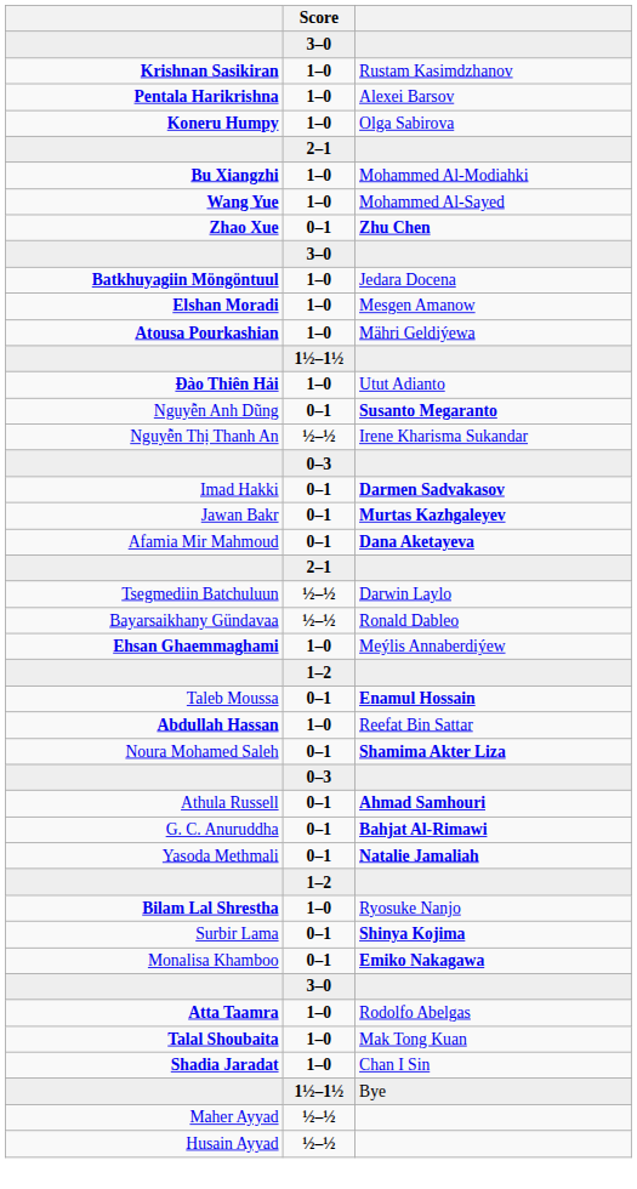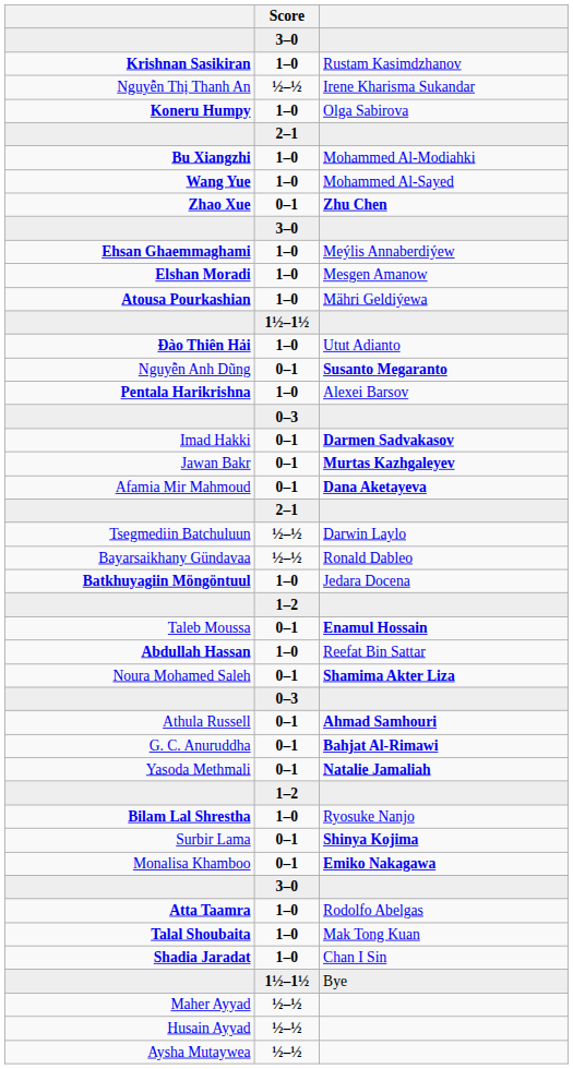 <table class="wikitable" style="text-align: center;">
 <tr>
 <th align="right" width="270"></th>
 <th width="65">Score</th>
 <th align="left" width="270"></th>
 </tr>
 <tr style="background:#eeeeee;">
 <td align=right><strong></strong></td>
 <td align=center><strong>3–0</strong></td>
 <td align=left></td>
 </tr>
 <tr>
 <td align=right><strong><a href='#'>Krishnan Sasikiran</a></strong></td>
 <td align=center><strong>1–0</strong></td>
 <td align=left><a href='#'>Rustam Kasimdzhanov</a></td>
 </tr>
 <tr>
-<td align=right><strong><a href='#'>Pentala Harikrishna</a></strong></td>
-<td align=center><strong>1–0</strong></td>
-<td align=left><a href='#'>Alexei Barsov</a></td>
+<td align=right><a href='#'>Nguyễn Thị Thanh An</a></td>
+<td align=center><strong>½–½</strong></td>
+<td align=left><a href='#'>Irene Kharisma Sukandar</a></td>
 </tr>
 <tr>
 <td align=right><strong><a href='#'>Koneru Humpy</a></strong></td>
 <td align=center><strong>1–0</strong></td>
 <td align=left><a href='#'>Olga Sabirova</a></td>
 </tr>
 <tr style="background:#eeeeee;">
 <td align=right><strong></strong></td>
 <td align=center><strong>2–1</strong></td>
 <td align=left></td>
 </tr>
 <tr>
 <td align=right><strong><a href='#'>Bu Xiangzhi</a></strong></td>
 <td align=center><strong>1–0</strong></td>
 <td align=left><a href='#'>Mohammed Al-Modiahki</a></td>
 </tr>
 <tr>
 <td align=right><strong><a href='#'>Wang Yue</a></strong></td>
 <td align=center><strong>1–0</strong></td>
 <td align=left><a href='#'>Mohammed Al-Sayed</a></td>
 </tr>
 <tr>
 <td align=right><strong><a href='#'>Zhao Xue</a></strong></td>
 <td align=center><strong>0–1</strong></td>
 <td align=left><strong><a href='#'>Zhu Chen</a></strong></td>
 </tr>
 <tr style="background:#eeeeee;">
 <td align=right><strong></strong></td>
 <td align=center><strong>3–0</strong></td>
 <td align=left></td>
 </tr>
 <tr>
-<td align=right><strong><a href='#'>Batkhuyagiin Möngöntuul</a></strong></td>
+<td align=right><strong><a href='#'>Ehsan Ghaemmaghami</a></strong></td>
 <td align=center><strong>1–0</strong></td>
-<td align=left><a href='#'>Jedara Docena</a></td>
+<td align=left><a href='#'>Meýlis Annaberdiýew</a></td>
 </tr>
 <tr>
 <td align=right><strong><a href='#'>Elshan Moradi</a></strong></td>
 <td align=center><strong>1–0</strong></td>
 <td align=left><a href='#'>Mesgen Amanow</a></td>
 </tr>
 <tr>
 <td align=right><strong><a href='#'>Atousa Pourkashian</a></strong></td>
 <td align=center><strong>1–0</strong></td>
 <td align=left><a href='#'>Mähri Geldiýewa</a></td>
 </tr>
 <tr style="background:#eeeeee;">
 <td align=right></td>
 <td align=center><strong>1½–1½</strong></td>
 <td align=left></td>
 </tr>
 <tr>
 <td align=right><strong><a href='#'>Đào Thiên Hải</a></strong></td>
 <td align=center><strong>1–0</strong></td>
 <td align=left><a href='#'>Utut Adianto</a></td>
 </tr>
 <tr>
 <td align=right><a href='#'>Nguyễn Anh Dũng</a></td>
 <td align=center><strong>0–1</strong></td>
 <td align=left><strong><a href='#'>Susanto Megaranto</a></strong></td>
 </tr>
 <tr>
-<td align=right><a href='#'>Nguyễn Thị Thanh An</a></td>
-<td align=center><strong>½–½</strong></td>
-<td align=left><a href='#'>Irene Kharisma Sukandar</a></td>
+<td align=right><strong><a href='#'>Pentala Harikrishna</a></strong></td>
+<td align=center><strong>1–0</strong></td>
+<td align=left><a href='#'>Alexei Barsov</a></td>
 </tr>
 <tr style="background:#eeeeee;">
 <td align=right></td>
 <td align=center><strong>0–3</strong></td>
 <td align=left><strong></strong></td>
 </tr>
 <tr>
 <td align=right><a href='#'>Imad Hakki</a></td>
 <td align=center><strong>0–1</strong></td>
 <td align=left><strong><a href='#'>Darmen Sadvakasov</a></strong></td>
 </tr>
 <tr>
 <td align=right><a href='#'>Jawan Bakr</a></td>
 <td align=center><strong>0–1</strong></td>
 <td align=left><strong><a href='#'>Murtas Kazhgaleyev</a></strong></td>
 </tr>
 <tr>
 <td align=right><a href='#'>Afamia Mir Mahmoud</a></td>
 <td align=center><strong>0–1</strong></td>
 <td align=left><strong><a href='#'>Dana Aketayeva</a></strong></td>
 </tr>
 <tr style="background:#eeeeee;">
 <td align=right><strong></strong></td>
 <td align=center><strong>2–1</strong></td>
 <td align=left></td>
 </tr>
 <tr>
 <td align=right><a href='#'>Tsegmediin Batchuluun</a></td>
 <td align=center><strong>½–½</strong></td>
 <td align=left><a href='#'>Darwin Laylo</a></td>
 </tr>
 <tr>
 <td align=right><a href='#'>Bayarsaikhany Gündavaa</a></td>
 <td align=center><strong>½–½</strong></td>
 <td align=left><a href='#'>Ronald Dableo</a></td>
 </tr>
 <tr>
-<td align=right><strong><a href='#'>Ehsan Ghaemmaghami</a></strong></td>
+<td align=right><strong><a href='#'>Batkhuyagiin Möngöntuul</a></strong></td>
 <td align=center><strong>1–0</strong></td>
-<td align=left><a href='#'>Meýlis Annaberdiýew</a></td>
+<td align=left><a href='#'>Jedara Docena</a></td>
 </tr>
 <tr style="background:#eeeeee;">
 <td align=right></td>
 <td align=center><strong>1–2</strong></td>
 <td align=left><strong></strong></td>
 </tr>
 <tr>
 <td align=right><a href='#'>Taleb Moussa</a></td>
 <td align=center><strong>0–1</strong></td>
 <td align=left><strong><a href='#'>Enamul Hossain</a></strong></td>
 </tr>
 <tr>
 <td align=right><strong><a href='#'>Abdullah Hassan</a></strong></td>
 <td align=center><strong>1–0</strong></td>
 <td align=left><a href='#'>Reefat Bin Sattar</a></td>
 </tr>
 <tr>
 <td align=right><a href='#'>Noura Mohamed Saleh</a></td>
 <td align=center><strong>0–1</strong></td>
 <td align=left><strong><a href='#'>Shamima Akter Liza</a></strong></td>
 </tr>
 <tr style="background:#eeeeee;">
 <td align=right></td>
 <td align=center><strong>0–3</strong></td>
 <td align=left><strong></strong></td>
 </tr>
 <tr>
 <td align=right><a href='#'>Athula Russell</a></td>
 <td align=center><strong>0–1</strong></td>
 <td align=left><strong><a href='#'>Ahmad Samhouri</a></strong></td>
 </tr>
 <tr>
 <td align=right><a href='#'>G. C. Anuruddha</a></td>
 <td align=center><strong>0–1</strong></td>
 <td align=left><strong><a href='#'>Bahjat Al-Rimawi</a></strong></td>
 </tr>
 <tr>
 <td align=right><a href='#'>Yasoda Methmali</a></td>
 <td align=center><strong>0–1</strong></td>
 <td align=left><strong><a href='#'>Natalie Jamaliah</a></strong></td>
 </tr>
 <tr style="background:#eeeeee;">
 <td align=right></td>
 <td align=center><strong>1–2</strong></td>
 <td align=left><strong></strong></td>
 </tr>
 <tr>
 <td align=right><strong><a href='#'>Bilam Lal Shrestha</a></strong></td>
 <td align=center><strong>1–0</strong></td>
 <td align=left><a href='#'>Ryosuke Nanjo</a></td>
 </tr>
 <tr>
 <td align=right><a href='#'>Surbir Lama</a></td>
 <td align=center><strong>0–1</strong></td>
 <td align=left><strong><a href='#'>Shinya Kojima</a></strong></td>
 </tr>
 <tr>
 <td align=right><a href='#'>Monalisa Khamboo</a></td>
 <td align=center><strong>0–1</strong></td>
 <td align=left><strong><a href='#'>Emiko Nakagawa</a></strong></td>
 </tr>
 <tr style="background:#eeeeee;">
 <td align=right><strong></strong></td>
 <td align=center><strong>3–0</strong></td>
 <td align=left></td>
 </tr>
 <tr>
 <td align=right><strong><a href='#'>Atta Taamra</a></strong></td>
 <td align=center><strong>1–0</strong></td>
 <td align=left><a href='#'>Rodolfo Abelgas</a></td>
 </tr>
 <tr>
 <td align=right><strong><a href='#'>Talal Shoubaita</a></strong></td>
 <td align=center><strong>1–0</strong></td>
 <td align=left><a href='#'>Mak Tong Kuan</a></td>
 </tr>
 <tr>
 <td align=right><strong><a href='#'>Shadia Jaradat</a></strong></td>
 <td align=center><strong>1–0</strong></td>
 <td align=left><a href='#'>Chan I Sin</a></td>
 </tr>
 <tr style="background:#eeeeee;">
 <td align=right></td>
 <td align=center><strong>1½–1½</strong></td>
 <td align=left>Bye</td>
 </tr>
 <tr>
 <td align=right><a href='#'>Maher Ayyad</a></td>
 <td align=center><strong>½–½</strong></td>
 <td align=left></td>
 </tr>
 <tr>
 <td align=right><a href='#'>Husain Ayyad</a></td>
 <td align=center><strong>½–½</strong></td>
 <td align=left></td>
 </tr>
+<tr>
+<td align=right><a href='#'>Aysha Mutaywea</a></td>
+<td align=center><strong>½–½</strong></td>
+<td align=left></td>
+</tr>
 </table>
